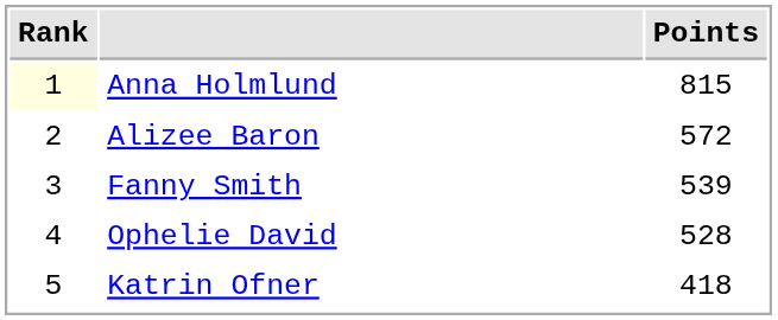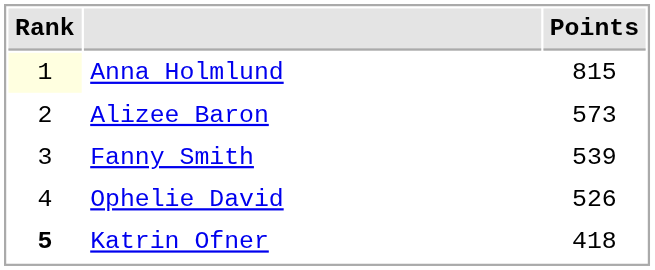 <table cellspacing="1" cellpadding="3" style="border:1px solid #aaa; font-size:86%;">
 <tr style="background:#e4e4e4;">
 <th style="border-bottom:1px solid #aaa; width:10px;">Rank</th>
 <th style="border-bottom:1px solid #aaa; width:200px;"></th>
 <th style="border-bottom:1px solid #aaa; width:20px;">Points</th>
 </tr>
 <tr>
 <td align=center style="background: lightyellow;">1</td>
 <td> <a href='#'>Anna Holmlund</a></td>
 <td align=center>815</td>
 </tr>
 <tr>
 <td align=center>2</td>
 <td> <a href='#'>Alizee Baron</a></td>
-<td align=center>572</td>
+<td align=center>573</td>
 </tr>
 <tr>
 <td align=center>3</td>
 <td> <a href='#'>Fanny Smith</a></td>
 <td align=center>539</td>
 </tr>
 <tr>
 <td align=center>4</td>
 <td> <a href='#'>Ophelie David</a></td>
-<td align=center>528</td>
+<td align=center>526</td>
 </tr>
 <tr>
-<td align=center>5</td>
+<td align=center><strong>5</strong></td>
 <td> <a href='#'>Katrin Ofner</a></td>
 <td align=center>418</td>
 </tr>
 </table>
